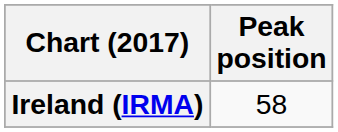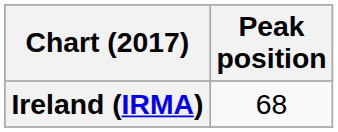 <table class="wikitable plainrowheaders" style="text-align:center">
 <tr>
 <th>Chart (2017)</th>
 <th>Peak<br>position</th>
 </tr>
 <tr>
 <th scope="row">Ireland (<a href='#'>IRMA</a>)</th>
-<td>58</td>
+<td>68</td>
 </tr>
 </table>
